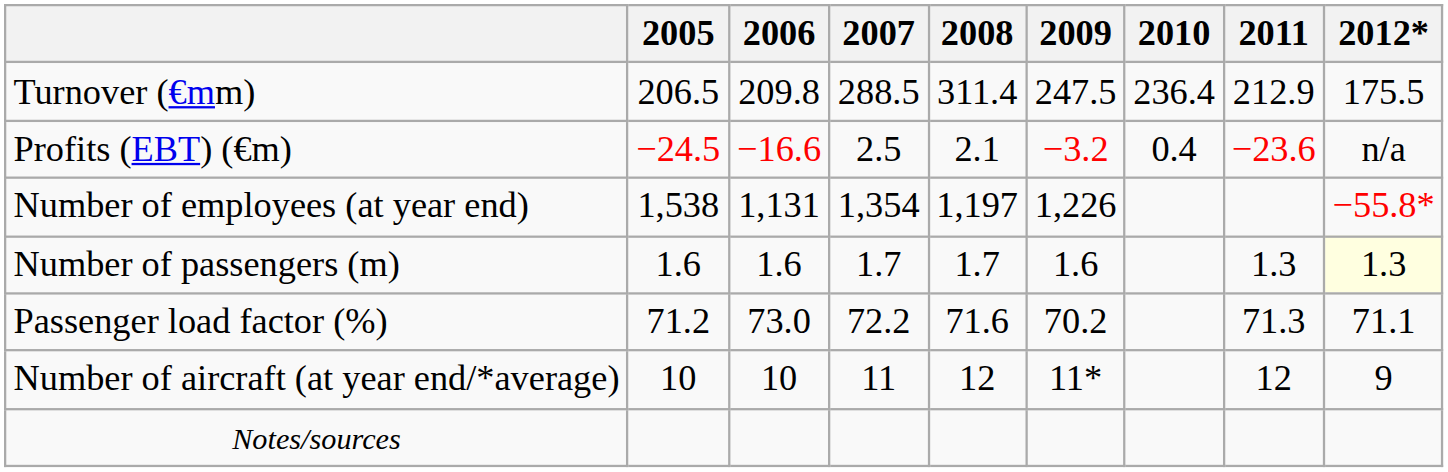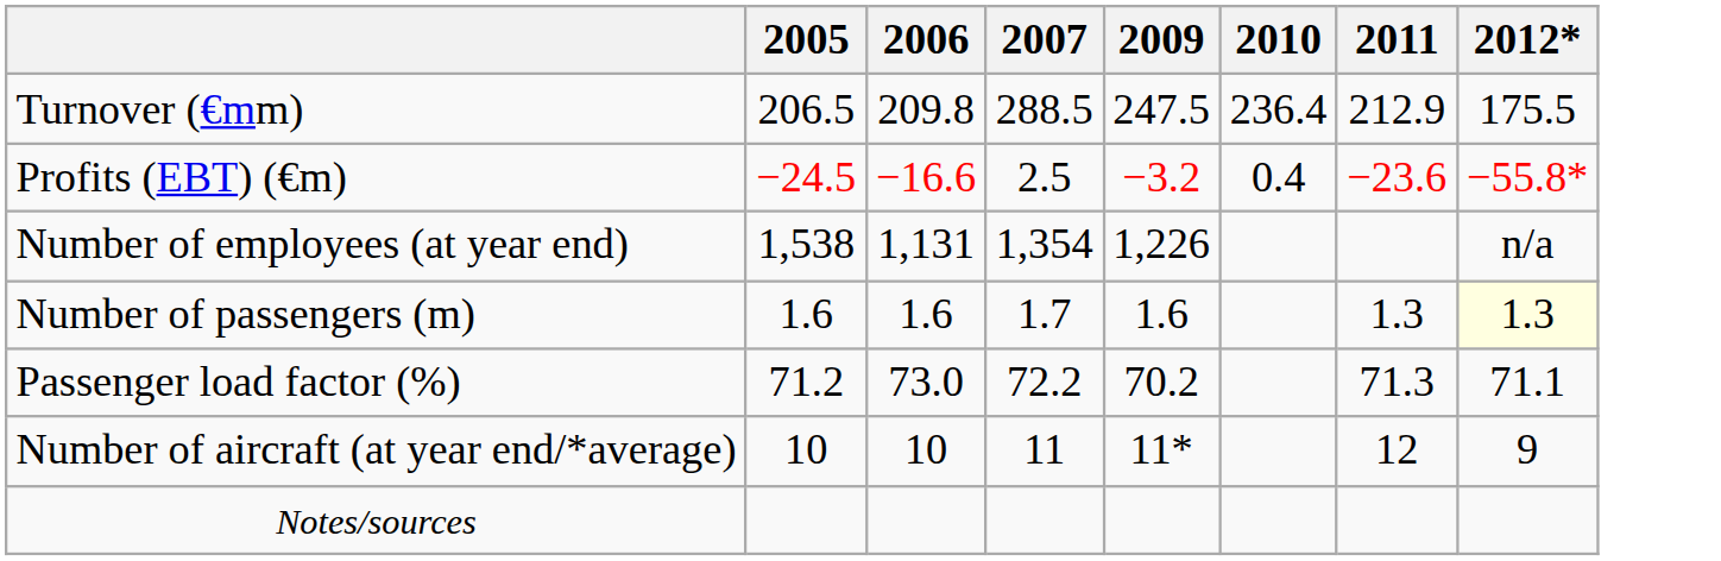 <table class="wikitable" style="text-align:center;">
 <tr>
 <th scope="col"></th>
 <th scope="col">2005</th>
 <th scope="col">2006</th>
 <th scope="col">2007</th>
-<th scope="col">2008</th>
 <th scope="col">2009</th>
 <th scope="col">2010</th>
 <th scope="col">2011</th>
 <th scope="col">2012*</th>
 </tr>
 <tr>
 <td style="text-align: left">Turnover (<a href='#'>€m</a>m)</td>
 <td>206.5</td>
 <td>209.8</td>
 <td>288.5</td>
-<td>311.4</td>
 <td>247.5</td>
 <td>236.4</td>
 <td>212.9</td>
 <td>175.5</td>
 </tr>
 <tr>
 <td style="text-align: left">Profits (<a href='#'>EBT</a>) (€m)</td>
 <td style="color: red">−24.5</td>
 <td style="color: red">−16.6</td>
 <td>2.5</td>
-<td>2.1</td>
 <td style="color: red">−3.2</td>
 <td>0.4</td>
 <td style="color: red">−23.6</td>
-<td>n/a</td>
+<td style="color: red">−55.8*</td>
 </tr>
 <tr>
 <td style="text-align: left">Number of employees (at year end)</td>
 <td>1,538</td>
 <td>1,131</td>
 <td>1,354</td>
-<td>1,197</td>
 <td>1,226</td>
 <td></td>
 <td></td>
-<td style="color: red">−55.8*</td>
+<td>n/a</td>
 </tr>
 <tr>
 <td style="text-align: left">Number of passengers (m)</td>
 <td>1.6</td>
 <td>1.6</td>
-<td>1.7</td>
 <td>1.7</td>
 <td>1.6</td>
 <td></td>
 <td>1.3</td>
 <td style="background: lightyellow;">1.3</td>
 </tr>
 <tr>
 <td style="text-align: left">Passenger load factor (%)</td>
 <td>71.2</td>
 <td>73.0</td>
 <td>72.2</td>
-<td>71.6</td>
 <td>70.2</td>
 <td></td>
 <td>71.3</td>
 <td>71.1</td>
 </tr>
 <tr>
 <td style="text-align: left">Number of aircraft (at year end/*average)</td>
 <td>10</td>
 <td>10</td>
 <td>11</td>
-<td>12</td>
 <td>11*</td>
 <td></td>
 <td>12</td>
 <td>9</td>
 </tr>
 <tr>
 <td><small><em>Notes/sources</em></small></td>
 <td></td>
 <td></td>
 <td></td>
 <td></td>
 <td></td>
 <td></td>
 <td></td>
-<td></td>
 </tr>
 </table>
